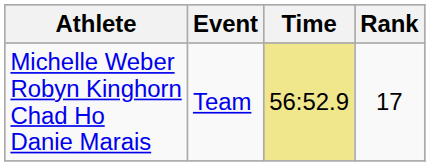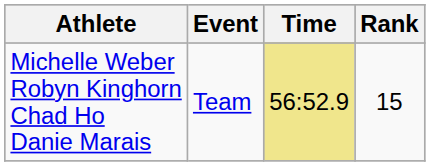 <table class="wikitable" style="font-size:90%;">
 <tr>
 <th>Athlete</th>
 <th>Event</th>
 <th>Time</th>
 <th>Rank</th>
 </tr>
 <tr align=center>
 <td align=left><a href='#'>Michelle Weber</a><br><a href='#'>Robyn Kinghorn</a><br><a href='#'>Chad Ho</a><br><a href='#'>Danie Marais</a></td>
 <td align=left><a href='#'>Team</a></td>
 <td style="background: khaki;">56:52.9</td>
-<td>17</td>
+<td>15</td>
 </tr>
 </table>
